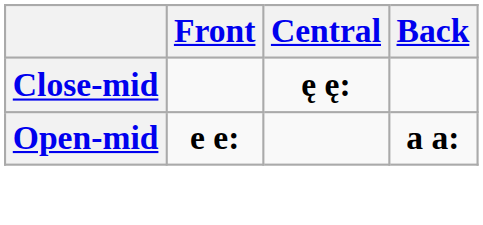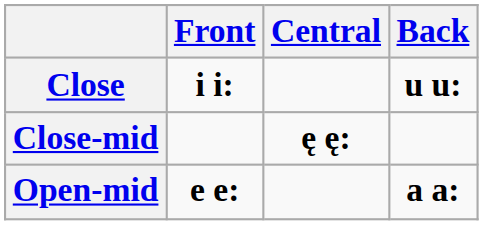 <table class="wikitable" style=text-align:center>
 <tr>
 <th></th>
 <th><a href='#'>Front</a></th>
 <th><a href='#'>Central</a></th>
 <th><a href='#'>Back</a></th>
+</tr>
+<tr>
+<th><a href='#'>Close</a></th>
+<td><strong>i</strong>  <strong>i:</strong> </td>
+<td></td>
+<td><strong>u</strong>  <strong>u:</strong> </td>
 </tr>
 <tr>
 <th><a href='#'>Close-mid</a></th>
 <td></td>
 <td><strong>ę</strong>  <strong>ę:</strong> </td>
 <td></td>
 </tr>
 <tr>
 <th><a href='#'>Open-mid</a></th>
 <td><strong>e</strong>  <strong>e:</strong> </td>
 <td></td>
 <td><strong>a</strong>  <strong>a:</strong> </td>
 </tr>
 </table>
